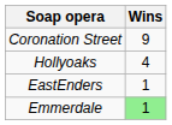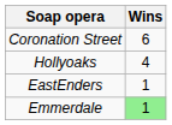 <table class="wikitable" style="text-align: center;">
 <tr>
 <th scope="col">Soap opera</th>
 <th scope="col">Wins</th>
 </tr>
 <tr>
 <td><em>Coronation Street</em></td>
-<td>9</td>
+<td>6</td>
 </tr>
 <tr>
 <td><em>Hollyoaks</em></td>
 <td>4</td>
 </tr>
 <tr>
 <td><em>EastEnders</em></td>
 <td>1</td>
 </tr>
 <tr>
 <td><em>Emmerdale</em></td>
 <td style="background: lightgreen;">1</td>
 </tr>
 </table>
